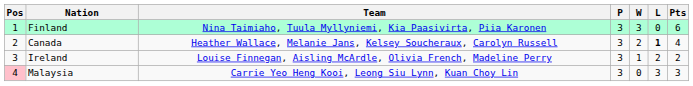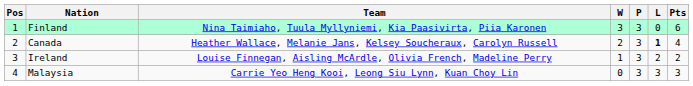 <table class="wikitable" style="font-size: 100%">
 <tr>
 <th width=20>Pos</th>
 <th width=150>Nation</th>
 <th width=650>Team</th>
+<th width=20>W</th>
 <th width=20>P</th>
-<th width=20>W</th>
 <th width=20>L</th>
 <th width=20>Pts</th>
 </tr>
 <tr align=center style="background: #ADFFD6;">
 <td>1</td>
 <td align="left"> Finland</td>
 <td><a href='#'>Nina Taimiaho</a>, <a href='#'>Tuula Myllyniemi</a>, <a href='#'>Kia Paasivirta</a>, <a href='#'>Piia Karonen</a></td>
 <td>3</td>
 <td>3</td>
 <td>0</td>
 <td>6</td>
 </tr>
 <tr align=center>
 <td>2</td>
 <td align="left"> Canada</td>
 <td><a href='#'>Heather Wallace</a>, <a href='#'>Melanie Jans</a>, <a href='#'>Kelsey Soucheraux</a>, <a href='#'>Carolyn Russell</a></td>
+<td>2</td>
 <td>3</td>
-<td>2</td>
 <td><strong>1</strong></td>
 <td>4</td>
 </tr>
 <tr align=center>
 <td>3</td>
 <td align="left"> Ireland</td>
 <td><a href='#'>Louise Finnegan</a>, <a href='#'>Aisling McArdle</a>, <a href='#'>Olivia French</a>, <a href='#'>Madeline Perry</a></td>
+<td>1</td>
 <td>3</td>
-<td>1</td>
 <td>2</td>
 <td>2</td>
 </tr>
 <tr align=center>
-<td style="background: pink;">4</td>
+<td>4</td>
 <td align="left"> Malaysia</td>
 <td><a href='#'>Carrie Yeo Heng Kooi</a>, <a href='#'>Leong Siu Lynn</a>, <a href='#'>Kuan Choy Lin</a></td>
+<td>0</td>
 <td>3</td>
-<td>0</td>
 <td>3</td>
 <td>3</td>
 </tr>
 </table>
